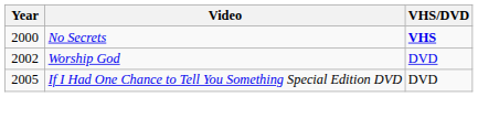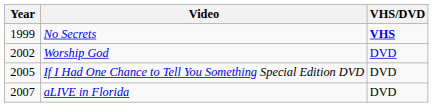 <table class="wikitable">
 <tr>
 <th align="center" valign="top" width="40">Year</th>
 <th align="left" valign="top">Video</th>
 <th align="left" valign="top">VHS/DVD</th>
 </tr>
 <tr>
-<td align="center" valign="top">2000</td>
+<td align="center" valign="top">1999</td>
 <td align="left" valign="top"><em><a href='#'>No Secrets</a></em></td>
 <td align="left" valign="top"><strong><a href='#'>VHS</a></strong></td>
 </tr>
 <tr>
 <td align="center" valign="top">2002</td>
 <td align="left" valign="top"><em><a href='#'>Worship God</a></em></td>
 <td align="left" valign="top"><a href='#'>DVD</a></td>
 </tr>
 <tr>
 <td align="center" valign="top">2005</td>
 <td align="left" valign="top"><em><a href='#'>If I Had One Chance to Tell You Something</a> Special Edition DVD</em></td>
 <td align="left" valign="top">DVD</td>
 </tr>
+<tr>
+<td align="center" valign="top">2007</td>
+<td align="left" valign="top"><em><a href='#'>aLIVE in Florida</a></em></td>
+<td align="left" valign="top">DVD</td>
+</tr>
 </table>
